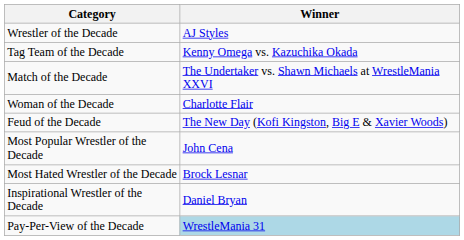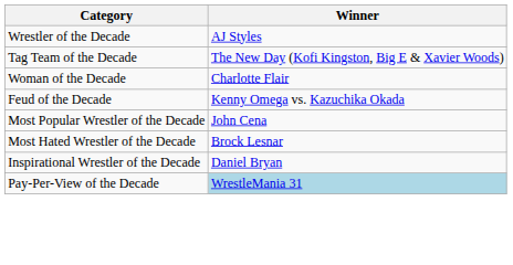 <table class="wikitable plainrowheaders">
 <tr>
 <th>Category</th>
 <th>Winner</th>
 </tr>
 <tr>
 <td>Wrestler of the Decade</td>
 <td><a href='#'>AJ Styles</a></td>
 </tr>
 <tr>
 <td>Tag Team of the Decade</td>
-<td><a href='#'>Kenny Omega</a> vs. <a href='#'>Kazuchika Okada</a></td>
-</tr>
-<tr>
-<td>Match of the Decade</td>
-<td><a href='#'>The Undertaker</a> vs. <a href='#'>Shawn Michaels</a> at <a href='#'>WrestleMania XXVI</a></td>
+<td><a href='#'>The New Day</a> (<a href='#'>Kofi Kingston</a>, <a href='#'>Big E</a> & <a href='#'>Xavier Woods</a>)</td>
 </tr>
 <tr>
 <td>Woman of the Decade</td>
 <td><a href='#'>Charlotte Flair</a></td>
 </tr>
 <tr>
 <td>Feud of the Decade</td>
-<td><a href='#'>The New Day</a> (<a href='#'>Kofi Kingston</a>, <a href='#'>Big E</a> & <a href='#'>Xavier Woods</a>)</td>
+<td><a href='#'>Kenny Omega</a> vs. <a href='#'>Kazuchika Okada</a></td>
 </tr>
 <tr>
 <td>Most Popular Wrestler of the Decade</td>
 <td><a href='#'>John Cena</a></td>
 </tr>
 <tr>
 <td>Most Hated Wrestler of the Decade</td>
 <td><a href='#'>Brock Lesnar</a></td>
 </tr>
 <tr>
 <td>Inspirational Wrestler of the Decade</td>
 <td><a href='#'>Daniel Bryan</a></td>
 </tr>
 <tr>
 <td>Pay-Per-View of the Decade</td>
 <td style="background: lightblue;"><a href='#'>WrestleMania 31</a></td>
 </tr>
 </table>
